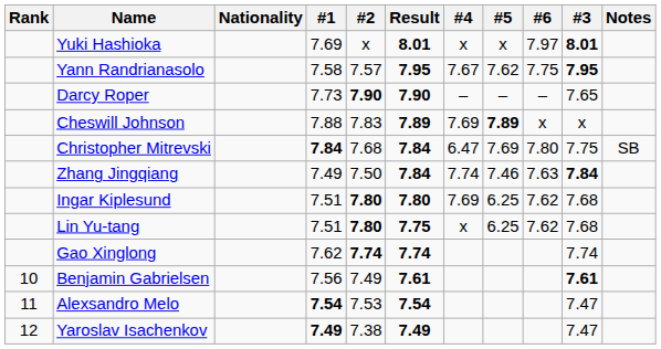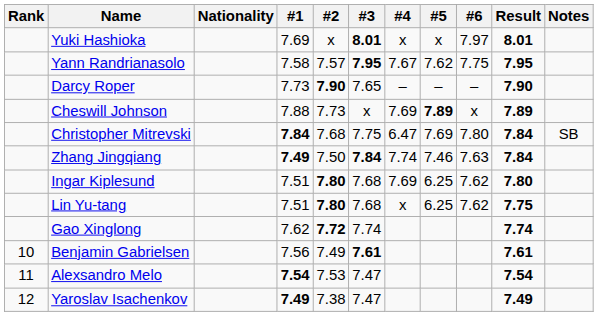 <table class="wikitable sortable" style="text-align:center">
 <tr>
 <th>Rank</th>
 <th>Name</th>
 <th>Nationality</th>
 <th>#1</th>
 <th>#2</th>
-<th>Result</th>
+<th>#3</th>
 <th>#4</th>
 <th>#5</th>
 <th>#6</th>
-<th>#3</th>
+<th>Result</th>
 <th>Notes</th>
 </tr>
 <tr>
 <td></td>
 <td align=left><a href='#'>Yuki Hashioka</a></td>
 <td align=left></td>
 <td>7.69</td>
 <td>x</td>
 <td><strong>8.01</strong></td>
 <td>x</td>
 <td>x</td>
 <td>7.97</td>
 <td><strong>8.01</strong></td>
 <td></td>
 </tr>
 <tr>
 <td></td>
 <td align=left><a href='#'>Yann Randrianasolo</a></td>
 <td align=left></td>
 <td>7.58</td>
 <td>7.57</td>
 <td><strong>7.95</strong></td>
 <td>7.67</td>
 <td>7.62</td>
 <td>7.75</td>
 <td><strong>7.95</strong></td>
 <td></td>
 </tr>
 <tr>
 <td></td>
 <td align=left><a href='#'>Darcy Roper</a></td>
 <td align=left></td>
 <td>7.73</td>
 <td><strong>7.90</strong></td>
-<td><strong>7.90</strong></td>
+<td>7.65</td>
 <td>–</td>
 <td>–</td>
 <td>–</td>
-<td>7.65</td>
+<td><strong>7.90</strong></td>
 <td></td>
 </tr>
 <tr>
 <td></td>
 <td align=left><a href='#'>Cheswill Johnson</a></td>
 <td align=left></td>
 <td>7.88</td>
-<td>7.83</td>
-<td><strong>7.89</strong></td>
+<td>7.73</td>
+<td>x</td>
 <td>7.69</td>
 <td><strong>7.89</strong></td>
 <td>x</td>
-<td>x</td>
+<td><strong>7.89</strong></td>
 <td></td>
 </tr>
 <tr>
 <td></td>
 <td align=left><a href='#'>Christopher Mitrevski</a></td>
 <td align=left></td>
 <td><strong>7.84</strong></td>
 <td>7.68</td>
-<td><strong>7.84</strong></td>
+<td>7.75</td>
 <td>6.47</td>
 <td>7.69</td>
 <td>7.80</td>
-<td>7.75</td>
+<td><strong>7.84</strong></td>
 <td>SB</td>
 </tr>
 <tr>
 <td></td>
 <td align=left><a href='#'>Zhang Jingqiang</a></td>
 <td align=left></td>
-<td>7.49</td>
+<td><strong>7.49</strong></td>
 <td>7.50</td>
 <td><strong>7.84</strong></td>
 <td>7.74</td>
 <td>7.46</td>
 <td>7.63</td>
 <td><strong>7.84</strong></td>
 <td></td>
 </tr>
 <tr>
 <td></td>
 <td align=left><a href='#'>Ingar Kiplesund</a></td>
 <td align=left></td>
 <td>7.51</td>
 <td><strong>7.80</strong></td>
-<td><strong>7.80</strong></td>
+<td>7.68</td>
 <td>7.69</td>
 <td>6.25</td>
 <td>7.62</td>
-<td>7.68</td>
+<td><strong>7.80</strong></td>
 <td></td>
 </tr>
 <tr>
 <td></td>
 <td align=left><a href='#'>Lin Yu-tang</a></td>
 <td align=left></td>
 <td>7.51</td>
 <td><strong>7.80</strong></td>
-<td><strong>7.75</strong></td>
+<td>7.68</td>
 <td>x</td>
 <td>6.25</td>
 <td>7.62</td>
-<td>7.68</td>
+<td><strong>7.75</strong></td>
 <td></td>
 </tr>
 <tr>
 <td></td>
 <td align=left><a href='#'>Gao Xinglong</a></td>
 <td align=left></td>
 <td>7.62</td>
-<td><strong>7.74</strong></td>
-<td><strong>7.74</strong></td>
+<td><strong>7.72</strong></td>
+<td>7.74</td>
 <td></td>
 <td></td>
 <td></td>
-<td>7.74</td>
+<td><strong>7.74</strong></td>
 <td></td>
 </tr>
 <tr>
 <td>10</td>
 <td align=left><a href='#'>Benjamin Gabrielsen</a></td>
 <td align=left></td>
 <td>7.56</td>
 <td>7.49</td>
 <td><strong>7.61</strong></td>
 <td></td>
 <td></td>
 <td></td>
 <td><strong>7.61</strong></td>
 <td></td>
 </tr>
 <tr>
 <td>11</td>
 <td align=left><a href='#'>Alexsandro Melo</a></td>
 <td align=left></td>
 <td><strong>7.54</strong></td>
 <td>7.53</td>
-<td><strong>7.54</strong></td>
+<td>7.47</td>
 <td></td>
 <td></td>
 <td></td>
-<td>7.47</td>
+<td><strong>7.54</strong></td>
 <td></td>
 </tr>
 <tr>
 <td>12</td>
 <td align=left><a href='#'>Yaroslav Isachenkov</a></td>
 <td align=left></td>
 <td><strong>7.49</strong></td>
 <td>7.38</td>
-<td><strong>7.49</strong></td>
+<td>7.47</td>
 <td></td>
 <td></td>
 <td></td>
-<td>7.47</td>
+<td><strong>7.49</strong></td>
 <td></td>
 </tr>
 </table>
